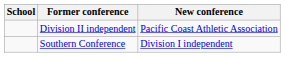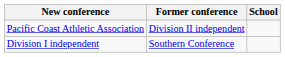 <table class="wikitable sortable">
 <tr>
+<th>New conference</th>
+<th>Former conference</th>
 <th>School</th>
-<th>Former conference</th>
-<th>New conference</th>
 </tr>
 <tr>
+<td><a href='#'>Pacific Coast Athletic Association</a></td>
+<td><a href='#'>Division II independent</a></td>
 <td></td>
-<td><a href='#'>Division II independent</a></td>
-<td><a href='#'>Pacific Coast Athletic Association</a></td>
 </tr>
 <tr>
+<td><a href='#'>Division I independent</a></td>
+<td><a href='#'>Southern Conference</a></td>
 <td></td>
-<td><a href='#'>Southern Conference</a></td>
-<td><a href='#'>Division I independent</a></td>
 </tr>
 </table>
